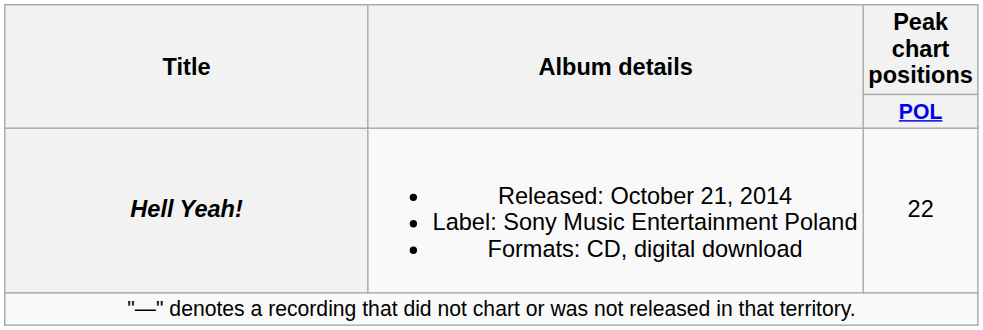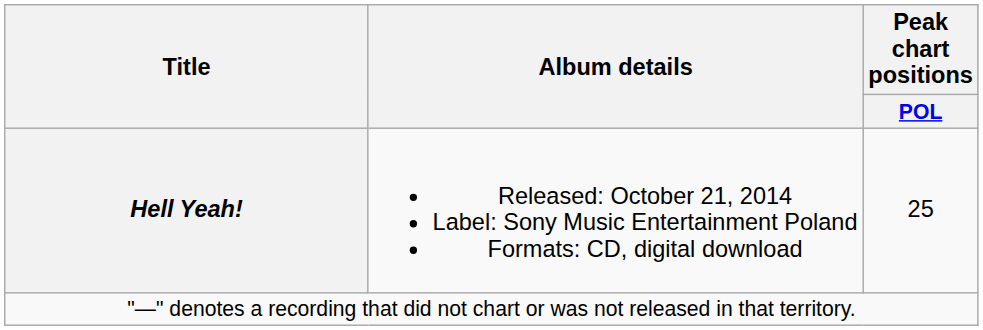 <table class="wikitable plainrowheaders" style="text-align:center;">
 <tr>
 <th scope="col" rowspan="2" style="width:15em;">Title</th>
 <th scope="col" rowspan="2">Album details</th>
 <th scope="col" colspan="1">Peak chart positions</th>
 </tr>
 <tr>
 <th scope="col" style="width:3em;font-size:90%;"><a href='#'>POL</a><br></th>
 </tr>
 <tr>
 <th scope="row"><em>Hell Yeah!</em></th>
 <td><br><ul><li>Released: October 21, 2014</li><li>Label: Sony Music Entertainment Poland</li><li>Formats: CD, digital download</li></ul></td>
-<td>22</td>
+<td>25</td>
 </tr>
 <tr>
 <td colspan="20" style="font-size:90%">"—" denotes a recording that did not chart or was not released in that territory.</td>
 </tr>
 </table>
